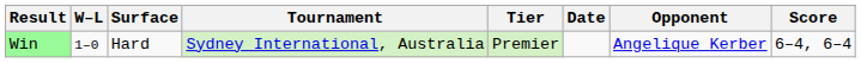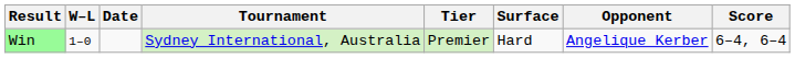 <table class="sortable wikitable">
 <tr>
 <th>Result</th>
 <th class="unsortable">W–L</th>
-<th>Surface</th>
+<th>Date</th>
 <th>Tournament</th>
 <th>Tier</th>
-<th>Date</th>
+<th>Surface</th>
 <th>Opponent</th>
 <th class="unsortable">Score</th>
 </tr>
 <tr>
 <td style="background:#98fb98;">Win</td>
 <td><small>1–0</small></td>
-<td>Hard</td>
+<td><a href='#'></a></td>
 <td style="background:#d4f1c5;"><a href='#'>Sydney International</a>, Australia</td>
 <td bgcolor="d4f1c5">Premier</td>
-<td><a href='#'></a></td>
+<td>Hard</td>
 <td> <a href='#'>Angelique Kerber</a></td>
 <td>6–4, 6–4</td>
 </tr>
 </table>
